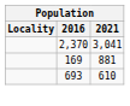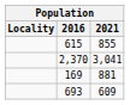 <table class="wikitable" style="text-align:center;">
 <tr>
 <th colspan="3" style="text-align:center; font-weight:bold">Population</th>
 </tr>
 <tr>
 <th style="text-align:center; background:  font-weight:bold">Locality</th>
 <th style="text-align:center; background:  font-weight:bold"><strong>2016</strong></th>
 <th style="text-align:center; background:  font-weight:bold"><strong>2021</strong></th>
+</tr>
+<tr>
+<td></td>
+<td>615</td>
+<td>855</td>
 </tr>
 <tr>
 <td></td>
 <td>2,370</td>
 <td>3,041</td>
 </tr>
 <tr>
 <td></td>
 <td>169</td>
 <td>881</td>
 </tr>
 <tr>
 <td></td>
 <td>693</td>
-<td>610</td>
+<td>609</td>
 </tr>
 </table>
